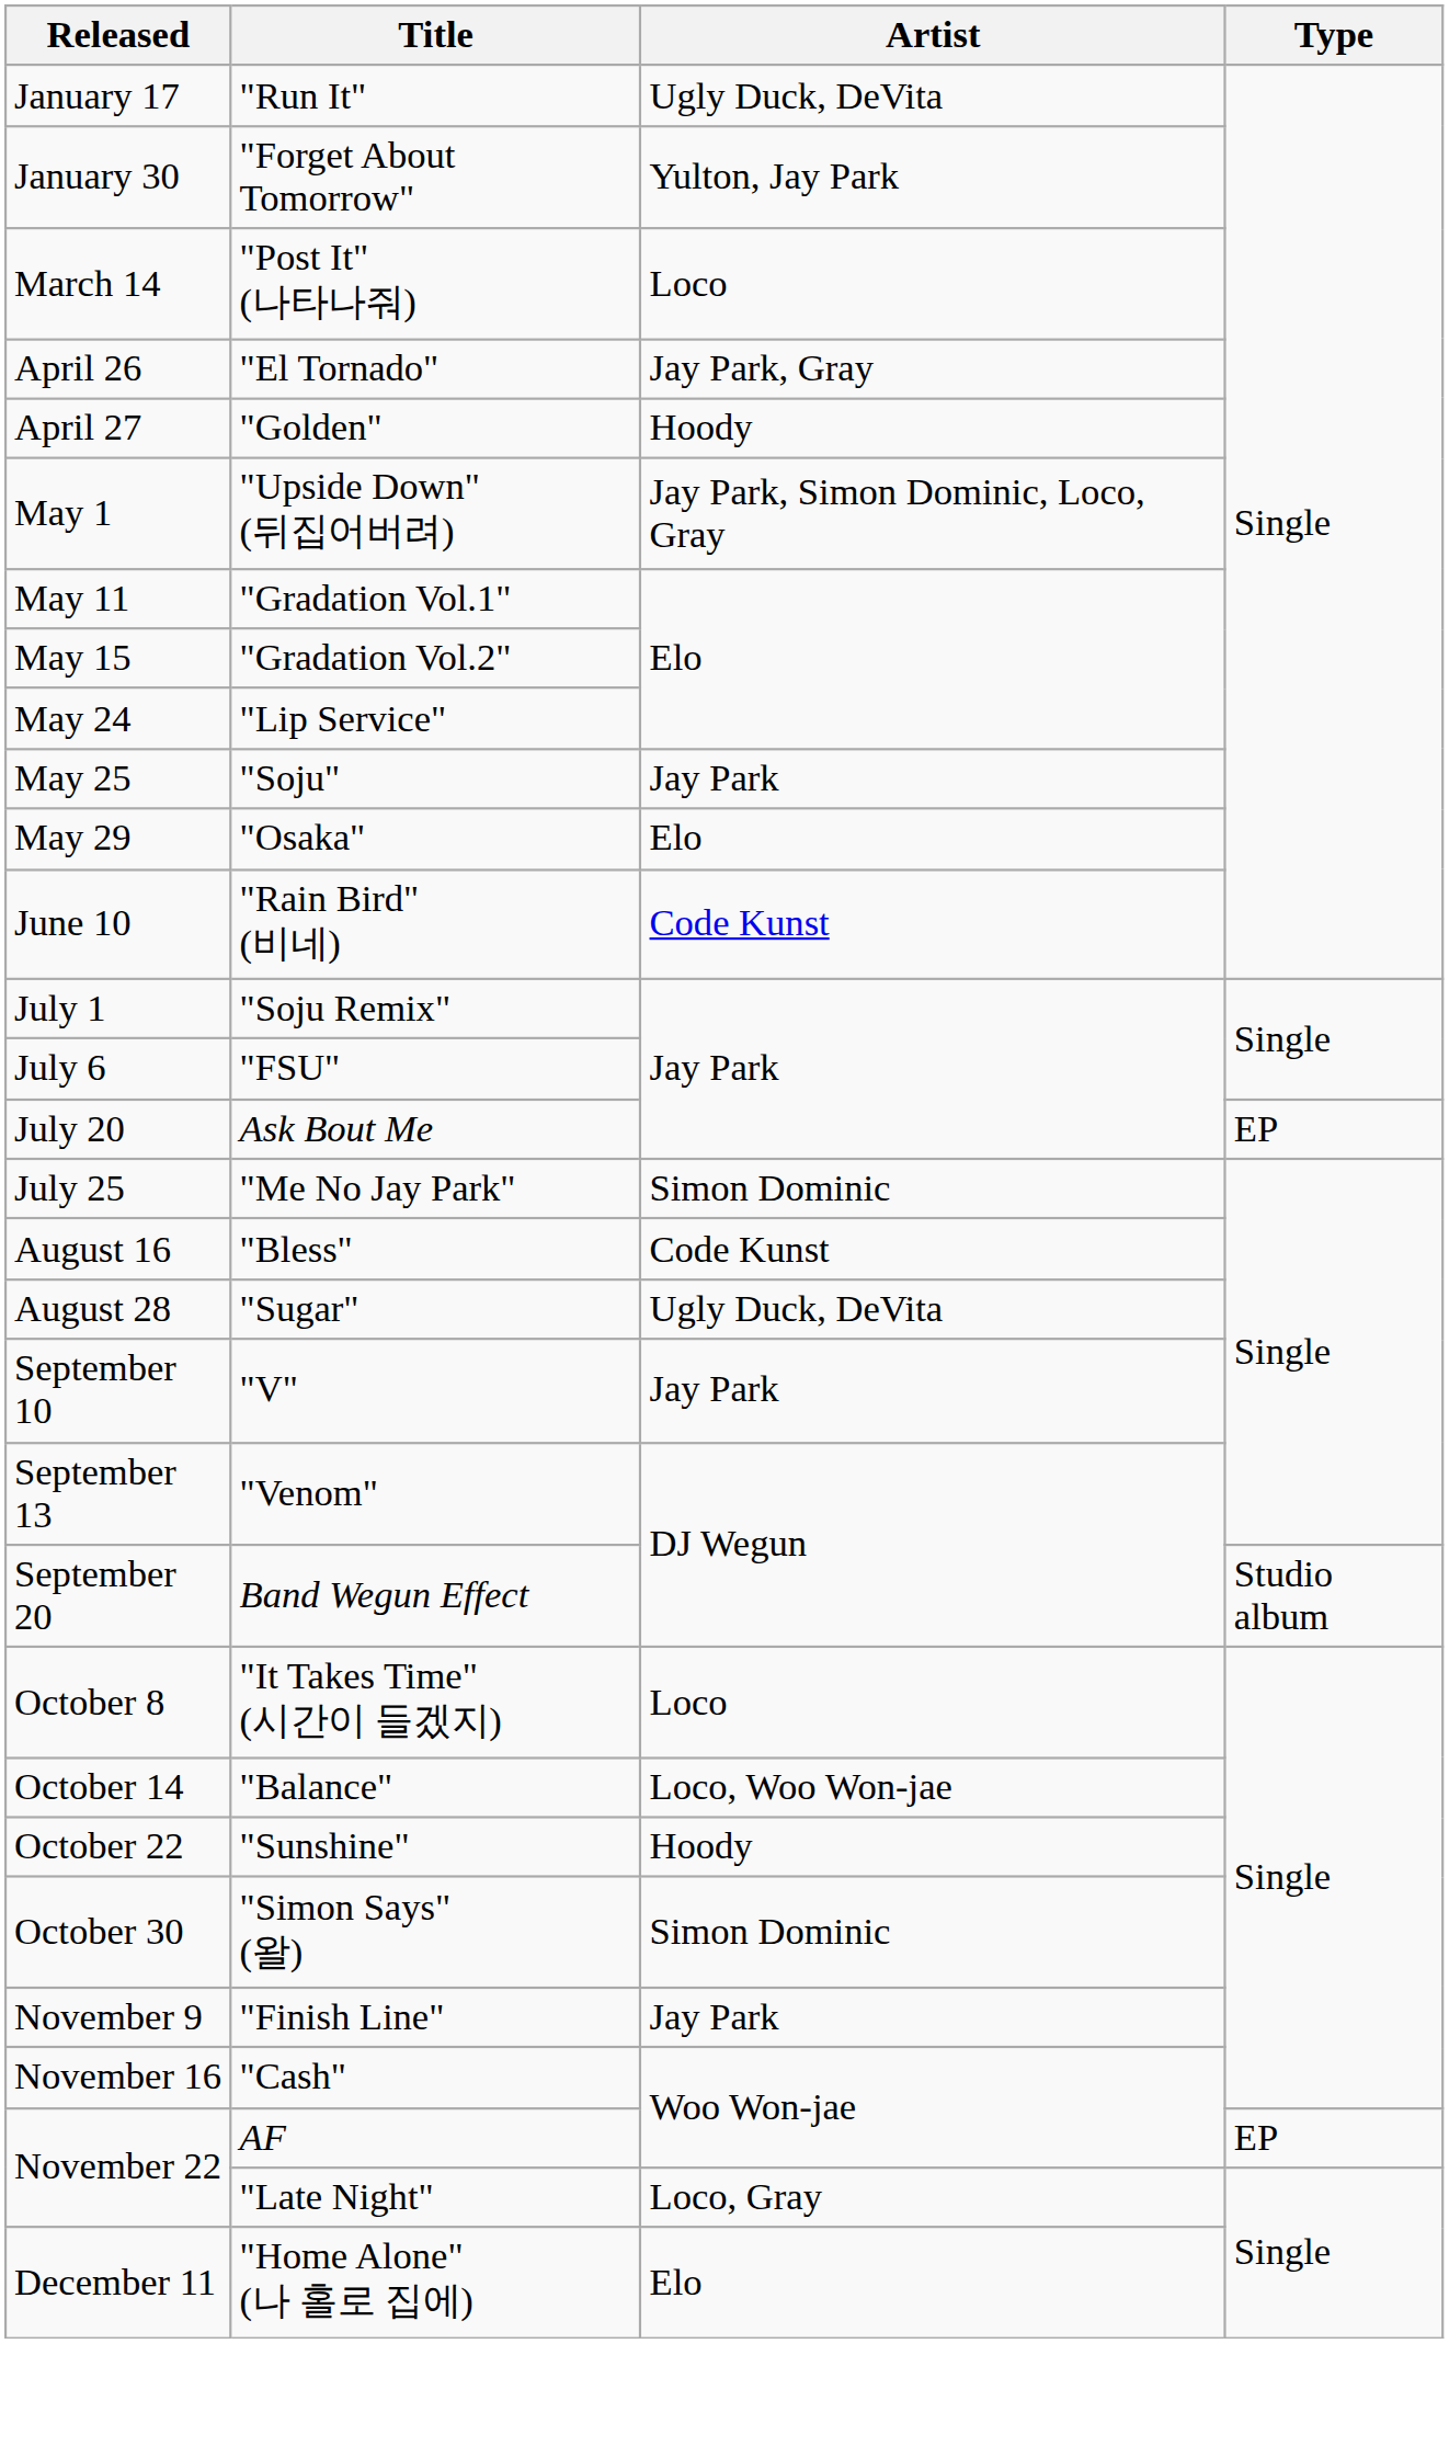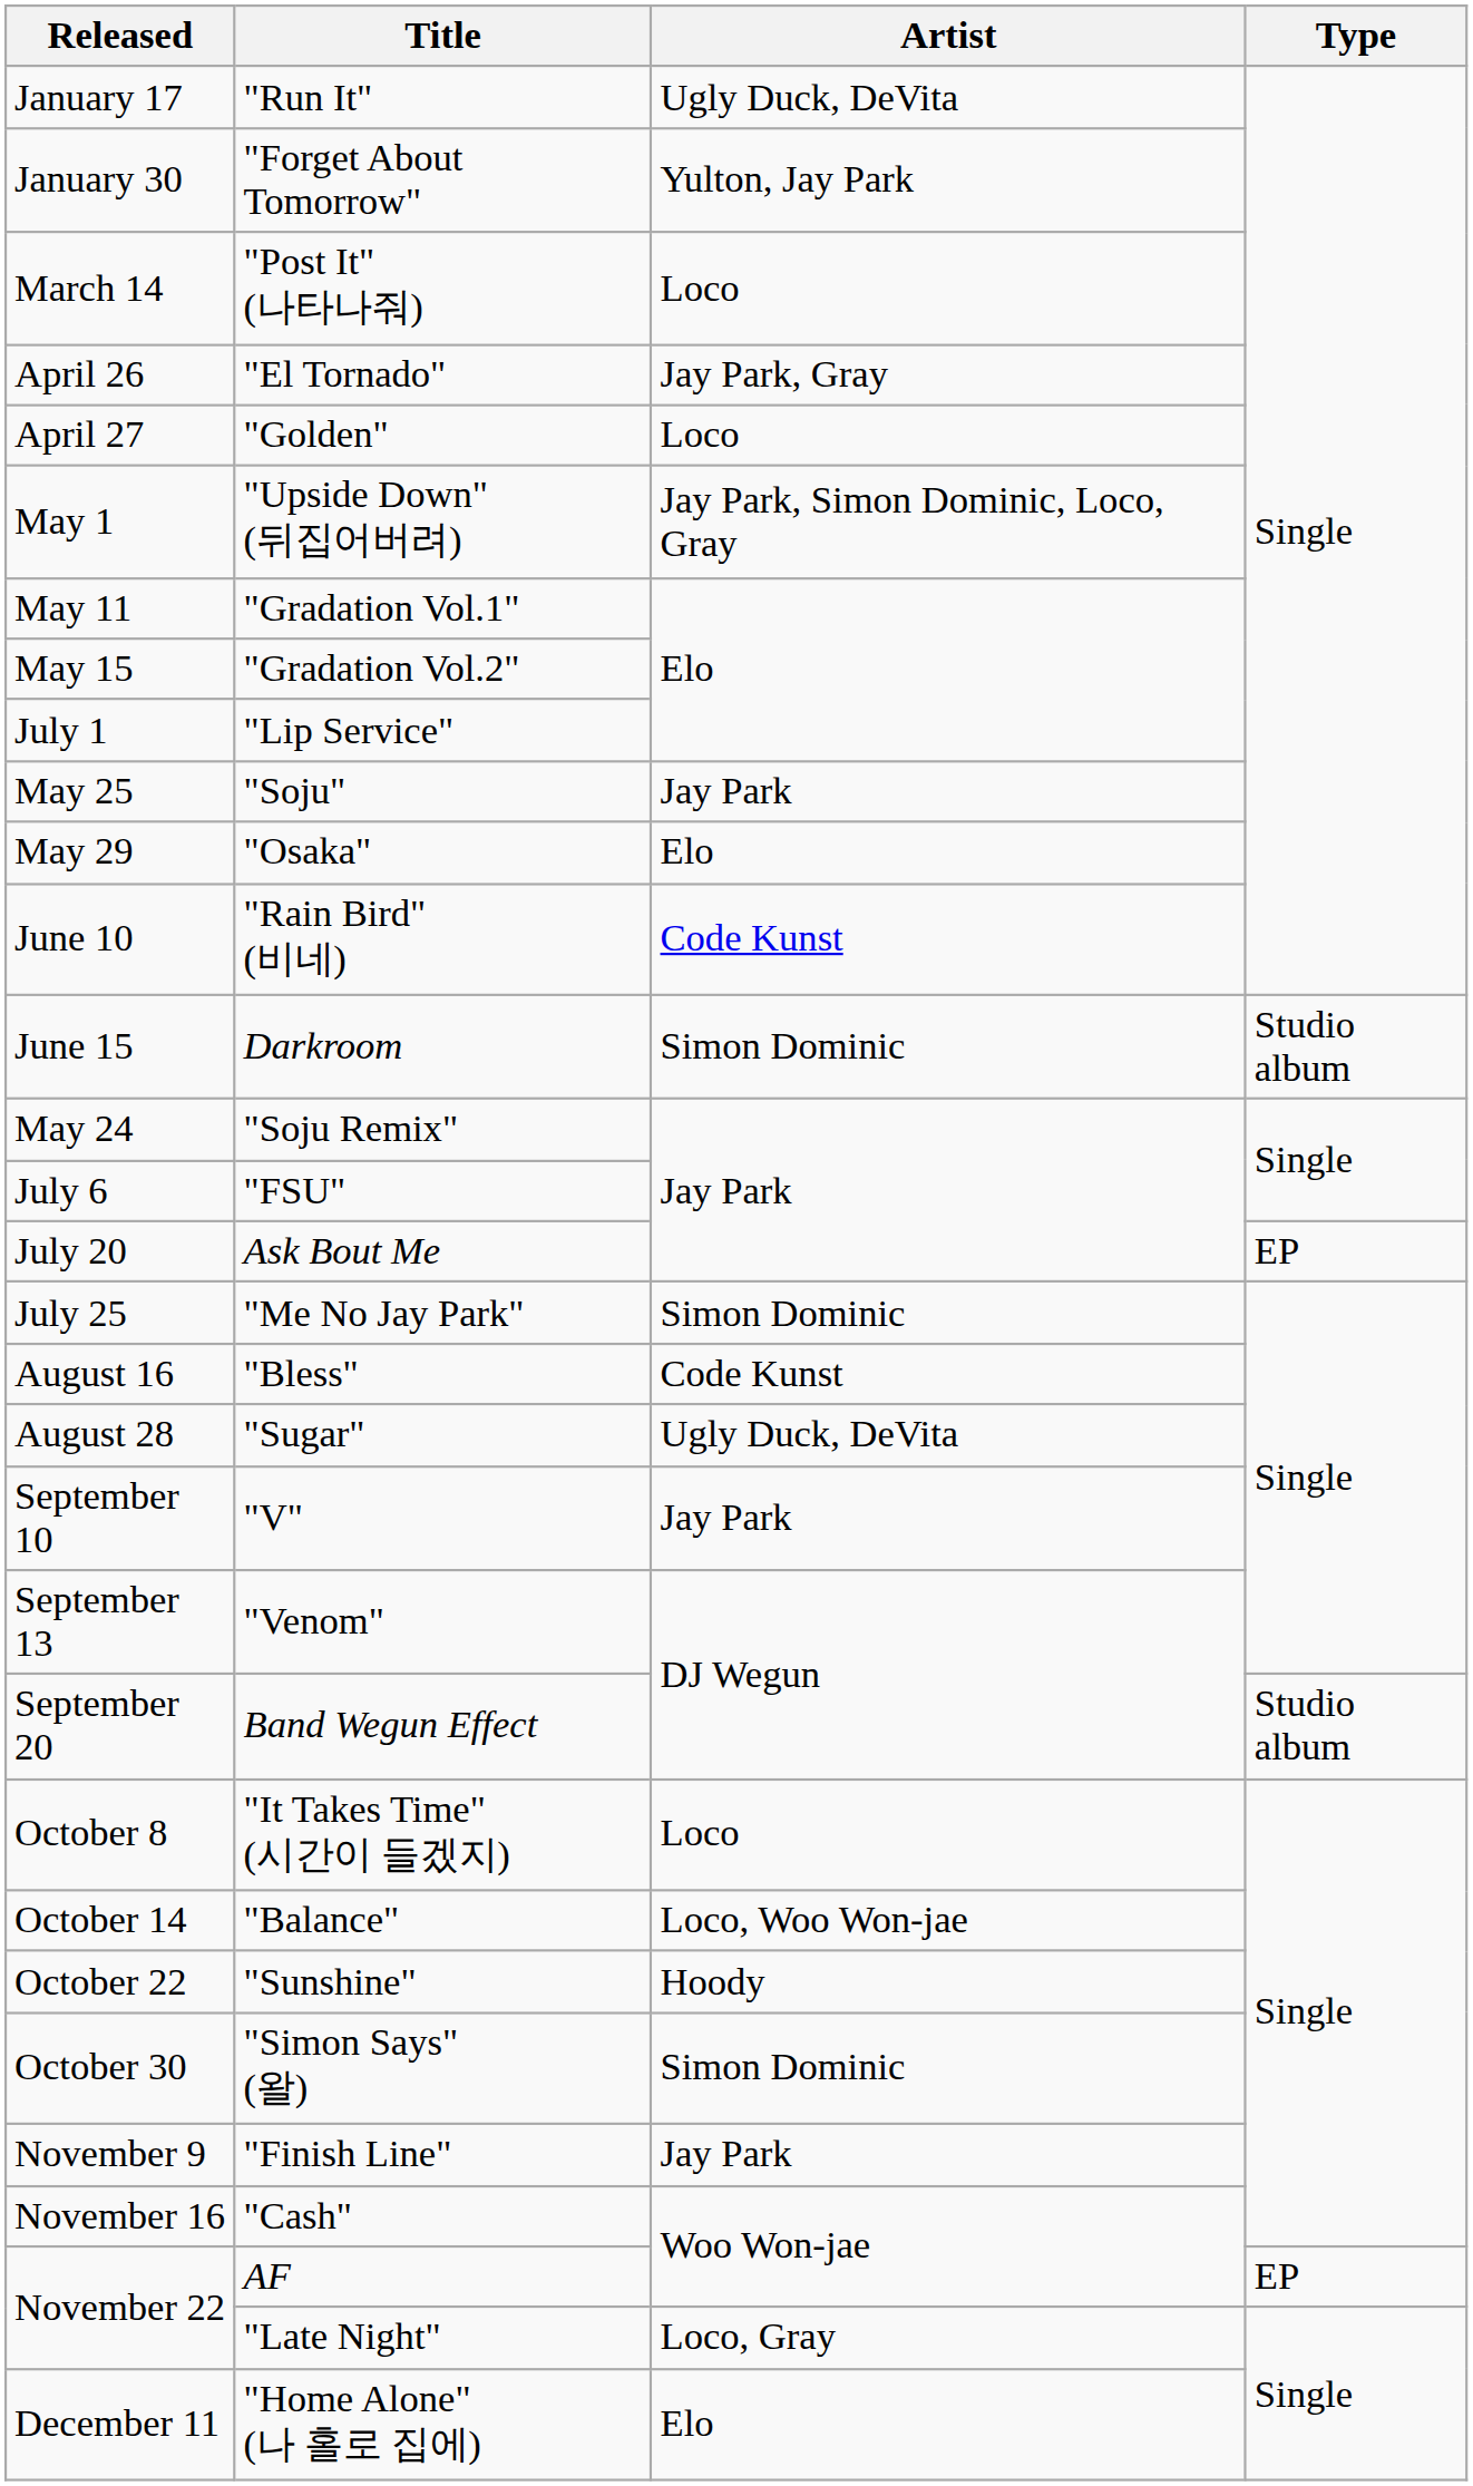 <table class="wikitable">
 <tr>
 <th>Released</th>
 <th>Title</th>
 <th>Artist</th>
 <th>Type</th>
 </tr>
 <tr>
 <td>January 17</td>
 <td>"Run It"</td>
 <td>Ugly Duck, DeVita</td>
 <td rowspan="12">Single</td>
 </tr>
 <tr>
 <td>January 30</td>
 <td>"Forget About Tomorrow"</td>
 <td>Yulton, Jay Park</td>
 </tr>
 <tr>
 <td>March 14</td>
 <td>"Post It"<br>(나타나줘)</td>
 <td>Loco</td>
 </tr>
 <tr>
 <td>April 26</td>
 <td>"El Tornado"</td>
 <td>Jay Park, Gray</td>
 </tr>
 <tr>
 <td>April 27</td>
 <td>"Golden"</td>
-<td>Hoody</td>
+<td>Loco</td>
 </tr>
 <tr>
 <td>May 1</td>
 <td>"Upside Down"<br>(뒤집어버려)</td>
 <td>Jay Park, Simon Dominic, Loco, Gray</td>
 </tr>
 <tr>
 <td>May 11</td>
 <td>"Gradation Vol.1"</td>
 <td rowspan="3">Elo</td>
 </tr>
 <tr>
 <td>May 15</td>
 <td>"Gradation Vol.2"</td>
 </tr>
 <tr>
-<td>May 24</td>
+<td>July 1</td>
 <td>"Lip Service"</td>
 </tr>
 <tr>
 <td>May 25</td>
 <td>"Soju"</td>
 <td>Jay Park</td>
 </tr>
 <tr>
 <td>May 29</td>
 <td>"Osaka"</td>
 <td>Elo</td>
 </tr>
 <tr>
 <td>June 10</td>
 <td>"Rain Bird"<br>(비네)</td>
 <td><a href='#'>Code Kunst</a></td>
 </tr>
 <tr>
-<td>July 1</td>
+<td>June 15</td>
+<td><em>Darkroom</em></td>
+<td>Simon Dominic</td>
+<td>Studio album</td>
+</tr>
+<tr>
+<td>May 24</td>
 <td>"Soju Remix"</td>
 <td rowspan="3">Jay Park</td>
 <td rowspan="2">Single</td>
 </tr>
 <tr>
 <td>July 6</td>
 <td>"FSU"</td>
 </tr>
 <tr>
 <td>July 20</td>
 <td><em>Ask Bout Me</em></td>
 <td>EP</td>
 </tr>
 <tr>
 <td>July 25</td>
 <td>"Me No Jay Park"</td>
 <td>Simon Dominic</td>
 <td rowspan="5">Single</td>
 </tr>
 <tr>
 <td>August 16</td>
 <td>"Bless"</td>
 <td>Code Kunst</td>
 </tr>
 <tr>
 <td>August 28</td>
 <td>"Sugar"</td>
 <td>Ugly Duck, DeVita</td>
 </tr>
 <tr>
 <td>September 10</td>
 <td>"V"</td>
 <td>Jay Park</td>
 </tr>
 <tr>
 <td>September 13</td>
 <td>"Venom"</td>
 <td rowspan="2">DJ Wegun</td>
 </tr>
 <tr>
 <td>September 20</td>
 <td><em>Band Wegun Effect</em></td>
 <td>Studio album</td>
 </tr>
 <tr>
 <td>October 8</td>
 <td>"It Takes Time"<br>(시간이 들겠지)</td>
 <td>Loco</td>
 <td rowspan="6">Single</td>
 </tr>
 <tr>
 <td>October 14</td>
 <td>"Balance"</td>
 <td>Loco, Woo Won-jae</td>
 </tr>
 <tr>
 <td>October 22</td>
 <td>"Sunshine"</td>
 <td>Hoody</td>
 </tr>
 <tr>
 <td>October 30</td>
 <td>"Simon Says"<br>(왈)</td>
 <td>Simon Dominic</td>
 </tr>
 <tr>
 <td>November 9</td>
 <td>"Finish Line"</td>
 <td>Jay Park</td>
 </tr>
 <tr>
 <td>November 16</td>
 <td>"Cash"</td>
 <td rowspan="2">Woo Won-jae</td>
 </tr>
 <tr>
 <td rowspan="2">November 22</td>
 <td><em>AF</em></td>
 <td>EP</td>
 </tr>
 <tr>
 <td>"Late Night"</td>
 <td>Loco, Gray</td>
 <td rowspan="2">Single</td>
 </tr>
 <tr>
 <td>December 11</td>
 <td>"Home Alone"<br>(나 홀로 집에)</td>
 <td>Elo</td>
 </tr>
 </table>
